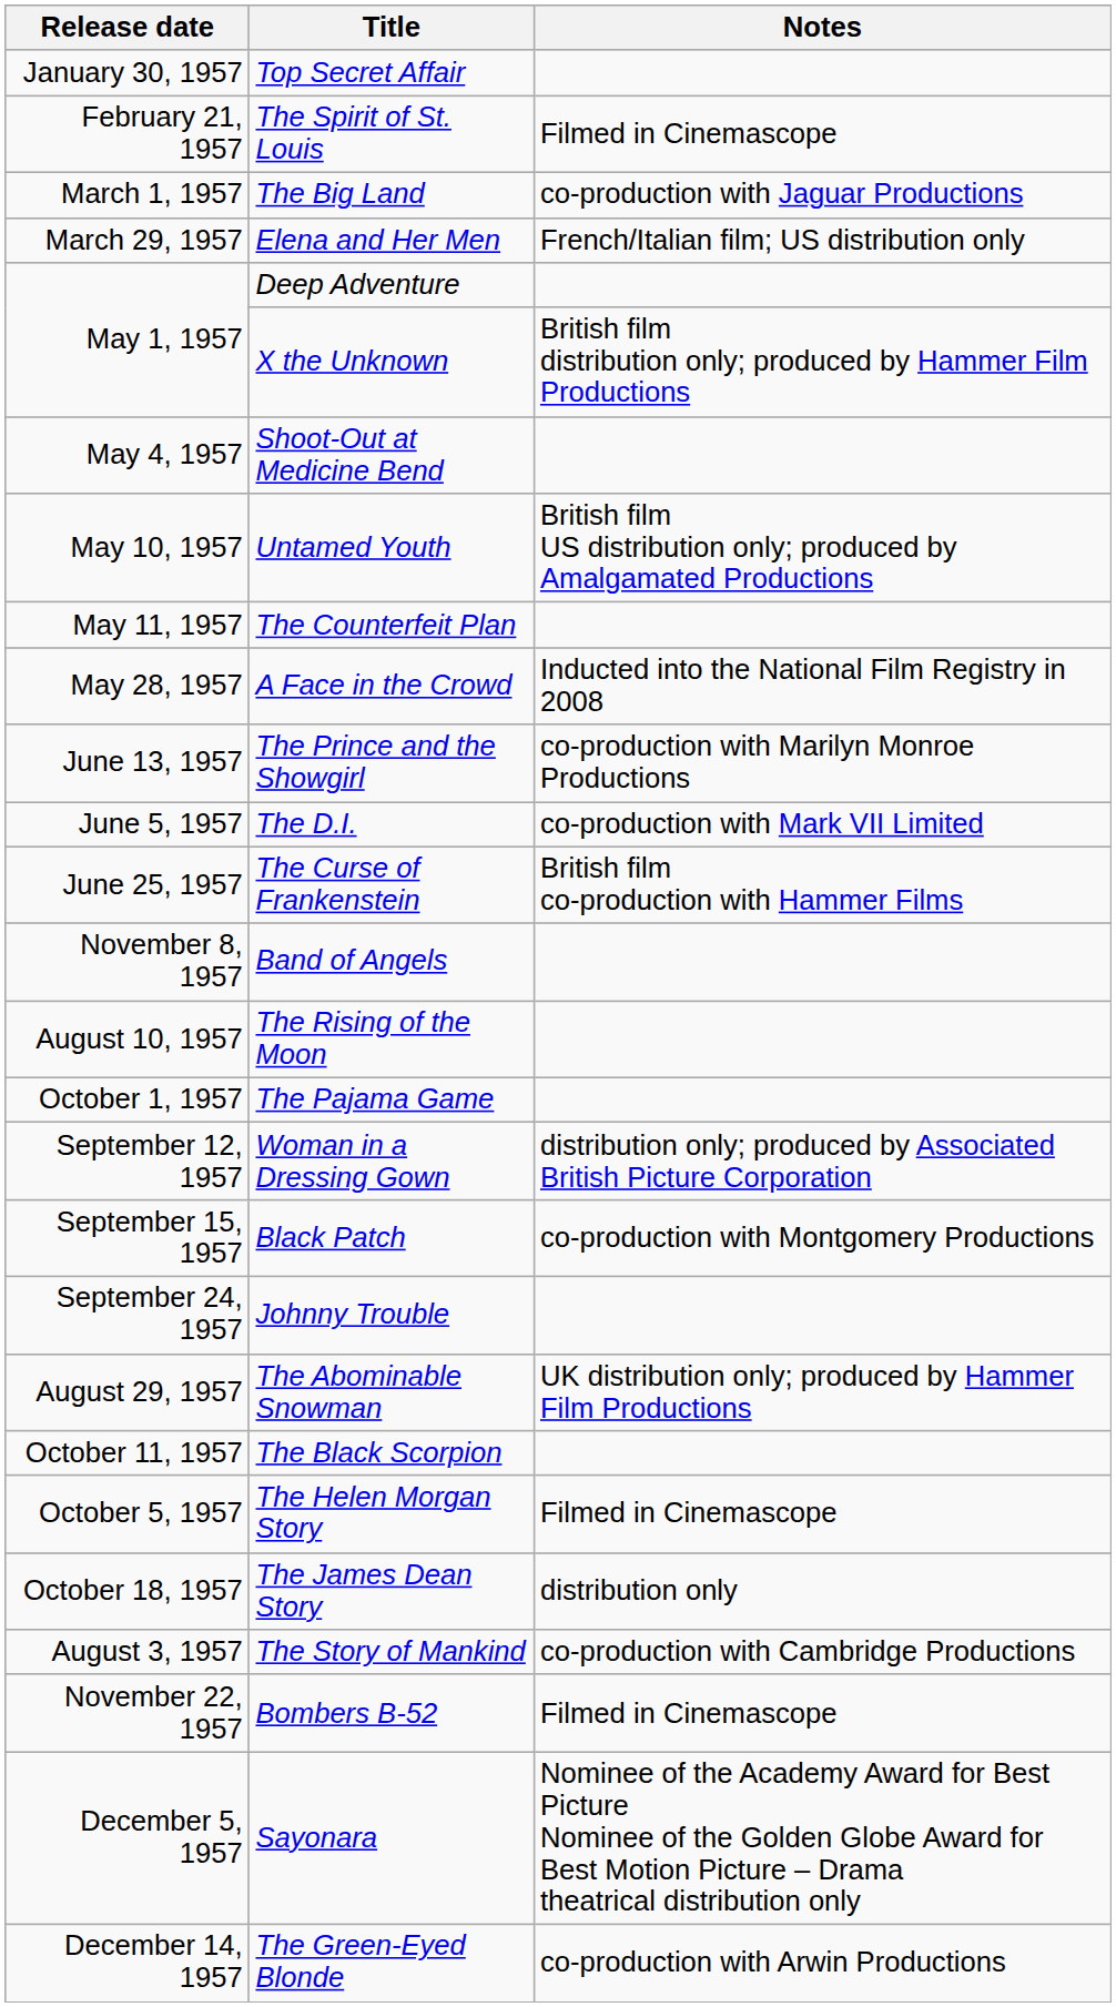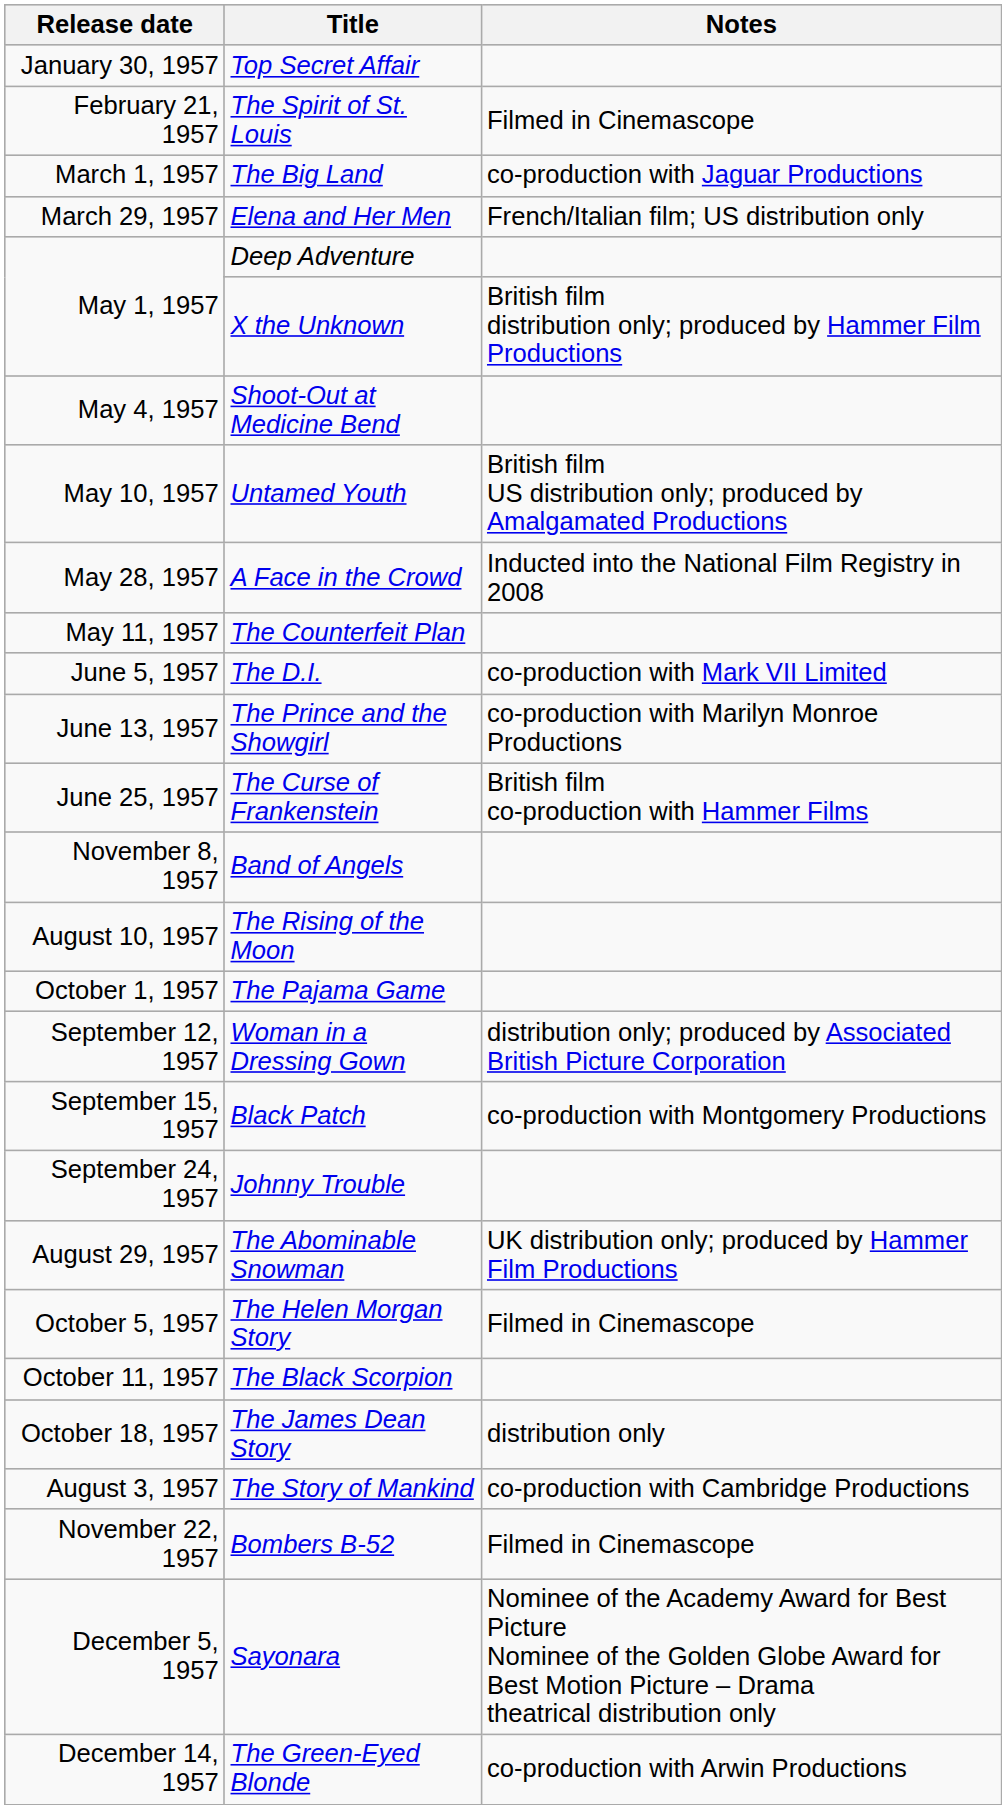 <table class="wikitable sortable" style="width:100%;">
 <tr>
 <th scope="col" style="width:130px;">Release date</th>
 <th>Title</th>
 <th>Notes</th>
 </tr>
 <tr>
 <td style="text-align:right;">January 30, 1957</td>
 <td><em> <a href='#'>Top Secret Affair</a> </em></td>
 <td></td>
 </tr>
 <tr>
 <td style="text-align:right;">February 21, 1957</td>
 <td><em><a href='#'>The Spirit of St. Louis</a></em></td>
 <td>Filmed in Cinemascope</td>
 </tr>
 <tr>
 <td style="text-align:right;">March 1, 1957</td>
 <td><em><a href='#'>The Big Land</a></em></td>
 <td>co-production with <a href='#'>Jaguar Productions</a></td>
 </tr>
 <tr>
 <td style="text-align:right;">March 29, 1957</td>
 <td><em><a href='#'>Elena and Her Men</a></em></td>
 <td>French/Italian film; US distribution only</td>
 </tr>
 <tr>
 <td style="text-align:right;" rowspan="2">May 1, 1957</td>
 <td><em>Deep Adventure</em></td>
 <td></td>
 </tr>
 <tr>
 <td><em><a href='#'>X the Unknown</a></em></td>
 <td>British film<br>distribution only; produced by <a href='#'>Hammer Film Productions</a></td>
 </tr>
 <tr>
 <td style="text-align:right;">May 4, 1957</td>
 <td><em><a href='#'>Shoot-Out at Medicine Bend</a></em></td>
 <td></td>
 </tr>
 <tr>
 <td style="text-align:right;">May 10, 1957</td>
 <td><em><a href='#'>Untamed Youth</a></em></td>
 <td>British film<br>US distribution only; produced by <a href='#'>Amalgamated Productions</a></td>
 </tr>
 <tr>
+<td style="text-align:right;">May 28, 1957</td>
+<td><em><a href='#'>A Face in the Crowd</a></em></td>
+<td>Inducted into the National Film Registry in 2008</td>
+</tr>
+<tr>
 <td style="text-align:right;">May 11, 1957</td>
 <td><em><a href='#'>The Counterfeit Plan</a></em></td>
 <td></td>
 </tr>
 <tr>
-<td style="text-align:right;">May 28, 1957</td>
-<td><em><a href='#'>A Face in the Crowd</a></em></td>
-<td>Inducted into the National Film Registry in 2008</td>
+<td style="text-align:right;">June 5, 1957</td>
+<td><em><a href='#'>The D.I.</a></em></td>
+<td>co-production with <a href='#'>Mark VII Limited</a></td>
 </tr>
 <tr>
 <td style="text-align:right;">June 13, 1957</td>
 <td><em><a href='#'>The Prince and the Showgirl</a></em></td>
 <td>co-production with Marilyn Monroe Productions</td>
-</tr>
-<tr>
-<td style="text-align:right;">June 5, 1957</td>
-<td><em><a href='#'>The D.I.</a></em></td>
-<td>co-production with <a href='#'>Mark VII Limited</a></td>
 </tr>
 <tr>
 <td style="text-align:right;">June 25, 1957</td>
 <td><em><a href='#'>The Curse of Frankenstein</a></em></td>
 <td>British film<br>co-production with <a href='#'>Hammer Films</a></td>
 </tr>
 <tr>
 <td style="text-align:right;">November 8, 1957</td>
 <td><em><a href='#'>Band of Angels</a></em></td>
 <td></td>
 </tr>
 <tr>
 <td style="text-align:right;">August 10, 1957</td>
 <td><em><a href='#'>The Rising of the Moon</a></em></td>
 <td></td>
 </tr>
 <tr>
 <td style="text-align:right;">October 1, 1957</td>
 <td><em><a href='#'>The Pajama Game</a></em></td>
 <td></td>
 </tr>
 <tr>
 <td style="text-align:right;">September 12, 1957</td>
 <td><em><a href='#'>Woman in a Dressing Gown</a></em></td>
 <td>distribution only; produced by <a href='#'>Associated British Picture Corporation</a></td>
 </tr>
 <tr>
 <td style="text-align:right;">September 15, 1957</td>
 <td><em><a href='#'>Black Patch</a></em></td>
 <td>co-production with Montgomery Productions</td>
 </tr>
 <tr>
 <td style="text-align:right;">September 24, 1957</td>
 <td><em><a href='#'>Johnny Trouble</a></em></td>
 <td></td>
 </tr>
 <tr>
 <td style="text-align:right;">August 29, 1957</td>
 <td><em><a href='#'>The Abominable Snowman</a></em></td>
 <td>UK distribution only; produced by <a href='#'>Hammer Film Productions</a></td>
 </tr>
 <tr>
+<td style="text-align:right;">October 5, 1957</td>
+<td><em><a href='#'>The Helen Morgan Story</a></em></td>
+<td>Filmed in Cinemascope</td>
+</tr>
+<tr>
 <td style="text-align:right;">October 11, 1957</td>
 <td><em><a href='#'>The Black Scorpion</a></em></td>
 <td></td>
-</tr>
-<tr>
-<td style="text-align:right;">October 5, 1957</td>
-<td><em><a href='#'>The Helen Morgan Story</a></em></td>
-<td>Filmed in Cinemascope</td>
 </tr>
 <tr>
 <td style="text-align:right;">October 18, 1957</td>
 <td><em><a href='#'>The James Dean Story</a></em></td>
 <td>distribution only</td>
 </tr>
 <tr>
 <td style="text-align:right;">August 3, 1957</td>
 <td><em><a href='#'>The Story of Mankind</a></em></td>
 <td>co-production with Cambridge Productions</td>
 </tr>
 <tr>
 <td style="text-align:right;">November 22, 1957</td>
 <td><em><a href='#'>Bombers B-52</a></em></td>
 <td>Filmed in Cinemascope</td>
 </tr>
 <tr>
 <td style="text-align:right;">December 5, 1957</td>
 <td><em><a href='#'>Sayonara</a></em></td>
 <td>Nominee of the Academy Award for Best Picture<br>Nominee of the Golden Globe Award for Best Motion Picture – Drama<br>theatrical distribution only</td>
 </tr>
 <tr>
 <td style="text-align:right;">December 14, 1957</td>
 <td><em><a href='#'>The Green-Eyed Blonde</a></em></td>
 <td>co-production with Arwin Productions</td>
 </tr>
 <tr>
 </tr>
 </table>
